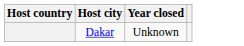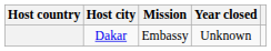 <table class="wikitable plainrowheaders" style="text-align:center;">
 <tr>
 <th scope="col">Host country</th>
 <th scope="col">Host city</th>
+<th scope="col">Mission</th>
 <th scope="col">Year closed</th>
 <th scope="col"></th>
 </tr>
 <tr>
 <th scope="row"></th>
 <td><a href='#'>Dakar</a></td>
+<td>Embassy</td>
 <td>Unknown</td>
 <td></td>
 </tr>
 </table>
